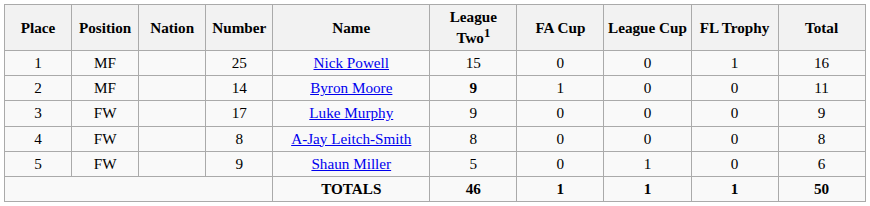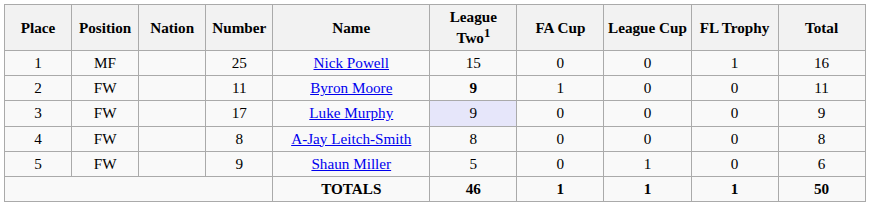 <table class="wikitable" style="font-size: 95%; text-align: center;">
 <tr>
 <th width=60>Place</th>
 <th width=60>Position</th>
 <th width=60>Nation</th>
 <th width=60>Number</th>
 <th width=150>Name</th>
 <th width=80>League Two<sup><span>1</span></sup></th>
 <th width=80>FA Cup</th>
 <th width=80>League Cup</th>
 <th width=80>FL Trophy</th>
 <th width=80><strong>Total</strong></th>
 </tr>
 <tr>
 <td>1</td>
 <td>MF</td>
 <td></td>
 <td>25</td>
 <td><a href='#'>Nick Powell</a></td>
 <td>15</td>
 <td>0</td>
 <td>0</td>
 <td>1</td>
 <td>16</td>
 </tr>
 <tr>
 <td>2</td>
-<td>MF</td>
+<td>FW</td>
 <td></td>
-<td>14</td>
+<td>11</td>
 <td><a href='#'>Byron Moore</a></td>
 <td><strong>9</strong></td>
 <td>1</td>
 <td>0</td>
 <td>0</td>
 <td>11</td>
 </tr>
 <tr>
 <td>3</td>
 <td>FW</td>
 <td></td>
 <td>17</td>
 <td><a href='#'>Luke Murphy</a></td>
-<td>9</td>
+<td style="background: lavender;">9</td>
 <td>0</td>
 <td>0</td>
 <td>0</td>
 <td>9</td>
 </tr>
 <tr>
 <td>4</td>
 <td>FW</td>
 <td></td>
 <td>8</td>
 <td><a href='#'>A-Jay Leitch-Smith</a></td>
 <td>8</td>
 <td>0</td>
 <td>0</td>
 <td>0</td>
 <td>8</td>
 </tr>
 <tr>
 <td>5</td>
 <td>FW</td>
 <td></td>
 <td>9</td>
 <td><a href='#'>Shaun Miller</a></td>
 <td>5</td>
 <td>0</td>
 <td>1</td>
 <td>0</td>
 <td>6</td>
 </tr>
 <tr>
 <td colspan="4"></td>
 <td><strong>TOTALS</strong></td>
 <td><strong>46</strong></td>
 <td><strong>1</strong></td>
 <td><strong>1</strong></td>
 <td><strong>1</strong></td>
 <td><strong>50</strong></td>
 </tr>
 </table>
